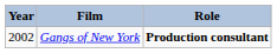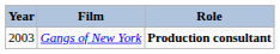 <table class="wikitable" style="font-size:95%;">
 <tr>
 <th style="background:#B0C4DE;">Year</th>
 <th style="background:#B0C4DE;">Film</th>
 <th style="background:#B0C4DE;">Role</th>
 </tr>
 <tr>
-<td>2002</td>
+<td>2003</td>
 <td><em><a href='#'>Gangs of New York</a></em></td>
 <td><strong>Production consultant</strong></td>
 </tr>
 </table>
